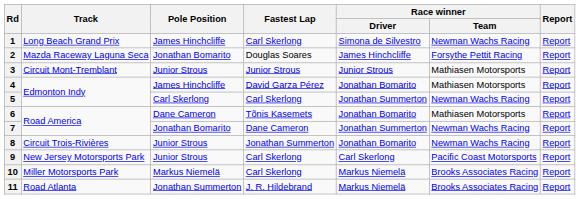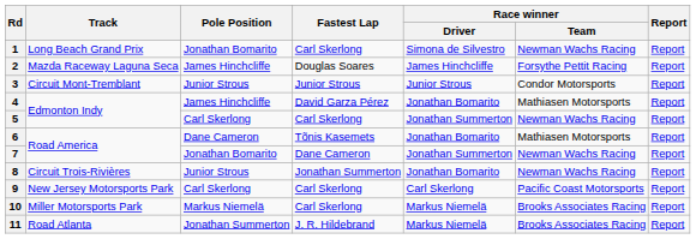 <table class="wikitable" style="font-size: 85%;">
 <tr>
 <th rowspan="2">Rd</th>
 <th rowspan="2">Track</th>
 <th rowspan="2">Pole Position</th>
 <th rowspan="2">Fastest Lap</th>
 <th colspan="2">Race winner</th>
 <th rowspan="2">Report</th>
 </tr>
 <tr>
 <th>Driver</th>
 <th>Team</th>
 </tr>
 <tr>
 <th>1</th>
 <td><a href='#'>Long Beach Grand Prix</a></td>
-<td> <a href='#'>James Hinchcliffe</a></td>
+<td> <a href='#'>Jonathan Bomarito</a></td>
 <td> <a href='#'>Carl Skerlong</a></td>
 <td> <a href='#'>Simona de Silvestro</a></td>
 <td><a href='#'>Newman Wachs Racing</a></td>
 <td><a href='#'>Report</a></td>
 </tr>
 <tr>
 <th>2</th>
 <td><a href='#'>Mazda Raceway Laguna Seca</a></td>
-<td> <a href='#'>Jonathan Bomarito</a></td>
+<td> <a href='#'>James Hinchcliffe</a></td>
 <td> Douglas Soares</td>
 <td> <a href='#'>James Hinchcliffe</a></td>
 <td><a href='#'>Forsythe Pettit Racing</a></td>
 <td><a href='#'>Report</a></td>
 </tr>
 <tr>
 <th>3</th>
 <td><a href='#'>Circuit Mont-Tremblant</a></td>
 <td> <a href='#'>Junior Strous</a></td>
 <td> <a href='#'>Junior Strous</a></td>
 <td> <a href='#'>Junior Strous</a></td>
-<td>Mathiasen Motorsports</td>
+<td>Condor Motorsports</td>
 <td><a href='#'>Report</a></td>
 </tr>
 <tr>
 <th>4</th>
 <td rowspan="2"><a href='#'>Edmonton Indy</a></td>
 <td> <a href='#'>James Hinchcliffe</a></td>
 <td> <a href='#'>David Garza Pérez</a></td>
 <td> <a href='#'>Jonathan Bomarito</a></td>
 <td>Mathiasen Motorsports</td>
 <td><a href='#'>Report</a></td>
 </tr>
 <tr>
 <th>5</th>
 <td> <a href='#'>Carl Skerlong</a></td>
 <td> <a href='#'>Carl Skerlong</a></td>
 <td> <a href='#'>Jonathan Summerton</a></td>
 <td><a href='#'>Newman Wachs Racing</a></td>
 <td><a href='#'>Report</a></td>
 </tr>
 <tr>
 <th>6</th>
 <td rowspan="2"><a href='#'>Road America</a></td>
 <td> <a href='#'>Dane Cameron</a></td>
 <td> <a href='#'>Tõnis Kasemets</a></td>
 <td> <a href='#'>Jonathan Bomarito</a></td>
 <td>Mathiasen Motorsports</td>
 <td><a href='#'>Report</a></td>
 </tr>
 <tr>
 <th>7</th>
 <td> <a href='#'>Jonathan Bomarito</a></td>
 <td> <a href='#'>Dane Cameron</a></td>
 <td> <a href='#'>Jonathan Summerton</a></td>
 <td><a href='#'>Newman Wachs Racing</a></td>
 <td><a href='#'>Report</a></td>
 </tr>
 <tr>
 <th>8</th>
 <td><a href='#'>Circuit Trois-Rivières</a></td>
 <td> <a href='#'>Junior Strous</a></td>
 <td> <a href='#'>Jonathan Summerton</a></td>
 <td> <a href='#'>Jonathan Bomarito</a></td>
 <td><a href='#'>Newman Wachs Racing</a></td>
 <td><a href='#'>Report</a></td>
 </tr>
 <tr>
 <th>9</th>
 <td><a href='#'>New Jersey Motorsports Park</a></td>
-<td> <a href='#'>Junior Strous</a></td>
+<td> <a href='#'>Carl Skerlong</a></td>
 <td> <a href='#'>Carl Skerlong</a></td>
 <td> <a href='#'>Carl Skerlong</a></td>
 <td><a href='#'>Pacific Coast Motorsports</a></td>
 <td><a href='#'>Report</a></td>
 </tr>
 <tr>
 <th>10</th>
 <td><a href='#'>Miller Motorsports Park</a></td>
 <td> <a href='#'>Markus Niemelä</a></td>
 <td> <a href='#'>Carl Skerlong</a></td>
 <td> <a href='#'>Markus Niemelä</a></td>
 <td><a href='#'>Brooks Associates Racing</a></td>
 <td><a href='#'>Report</a></td>
 </tr>
 <tr>
 <th>11</th>
 <td><a href='#'>Road Atlanta</a></td>
 <td> <a href='#'>Jonathan Summerton</a></td>
 <td> <a href='#'>J. R. Hildebrand</a></td>
 <td> <a href='#'>Markus Niemelä</a></td>
 <td><a href='#'>Brooks Associates Racing</a></td>
 <td><a href='#'>Report</a></td>
 </tr>
 </table>
